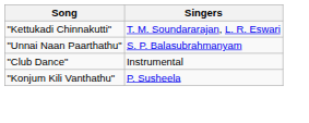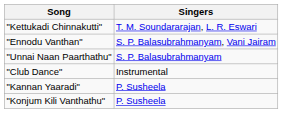 <table class="wikitable" style="font-size:95%;">
 <tr>
 <th>Song</th>
 <th>Singers</th>
 </tr>
 <tr>
 <td>"Kettukadi Chinnakutti"</td>
 <td><a href='#'>T. M. Soundararajan</a>, <a href='#'>L. R. Eswari</a></td>
 </tr>
 <tr>
+<td>"Ennodu Vanthan"</td>
+<td><a href='#'>S. P. Balasubrahmanyam</a>, <a href='#'>Vani Jairam</a></td>
+</tr>
+<tr>
 <td>"Unnai Naan Paarthathu"</td>
 <td><a href='#'>S. P. Balasubrahmanyam</a></td>
 </tr>
 <tr>
 <td>"Club Dance"</td>
 <td>Instrumental</td>
 </tr>
 <tr>
+<td>"Kannan Yaaradi"</td>
+<td><a href='#'>P. Susheela</a></td>
+</tr>
+<tr>
 <td>"Konjum Kili Vanthathu"</td>
 <td><a href='#'>P. Susheela</a></td>
 </tr>
 </table>
